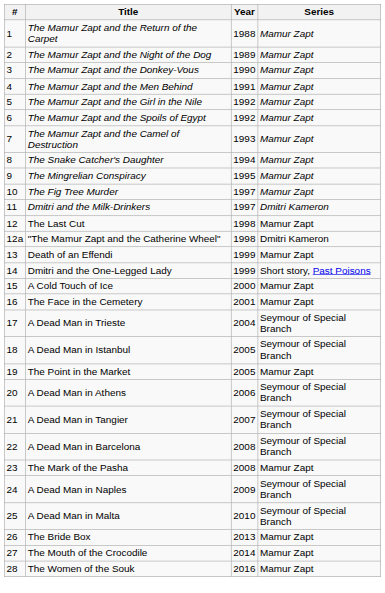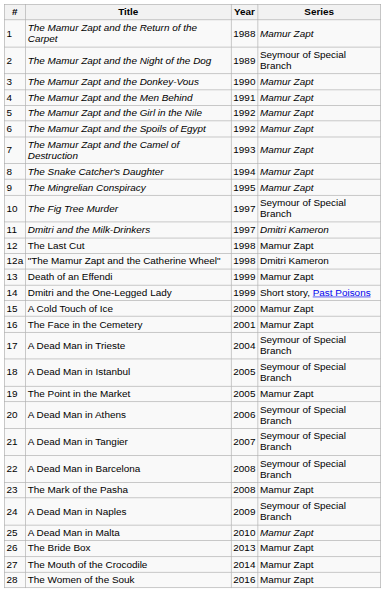 <table class="wikitable sortable">
 <tr>
 <th>#</th>
 <th>Title</th>
 <th>Year</th>
 <th>Series</th>
 </tr>
 <tr>
 <td>1</td>
 <td><em>The Mamur Zapt and the Return of the Carpet</em></td>
 <td>1988</td>
 <td><em>Mamur Zapt</em></td>
 </tr>
 <tr>
 <td>2</td>
 <td><em>The Mamur Zapt and the Night of the Dog</em></td>
 <td>1989</td>
-<td><em>Mamur Zapt</em></td>
+<td></em>Seymour of Special Branch<em></td>
 </tr>
 <tr>
 <td>3</td>
 <td><em>The Mamur Zapt and the Donkey-Vous</em></td>
 <td>1990</td>
 <td><em>Mamur Zapt</em></td>
 </tr>
 <tr>
 <td>4</td>
 <td><em>The Mamur Zapt and the Men Behind</em></td>
 <td>1991</td>
 <td><em>Mamur Zapt</em></td>
 </tr>
 <tr>
 <td>5</td>
 <td><em>The Mamur Zapt and the Girl in the Nile</em></td>
 <td>1992</td>
 <td><em>Mamur Zapt</em></td>
 </tr>
 <tr>
 <td>6</td>
 <td><em>The Mamur Zapt and the Spoils of Egypt</em></td>
 <td>1992</td>
 <td><em>Mamur Zapt</em></td>
 </tr>
 <tr>
 <td>7</td>
 <td><em>The Mamur Zapt and the Camel of Destruction</em></td>
 <td>1993</td>
 <td><em>Mamur Zapt</em></td>
 </tr>
 <tr>
 <td>8</td>
 <td><em>The Snake Catcher's Daughter</em></td>
 <td>1994</td>
 <td><em>Mamur Zapt</em></td>
 </tr>
 <tr>
 <td>9</td>
 <td><em>The Mingrelian Conspiracy</em></td>
 <td>1995</td>
 <td><em>Mamur Zapt</em></td>
 </tr>
 <tr>
 <td>10</td>
 <td><em>The Fig Tree Murder</em></td>
 <td>1997</td>
-<td><em>Mamur Zapt</em></td>
+<td></em>Seymour of Special Branch<em></td>
 </tr>
 <tr>
 <td>11</td>
 <td><em>Dmitri and the Milk-Drinkers</em></td>
 <td>1997</td>
 <td><em>Dmitri Kameron<strong></td>
 </tr>
 <tr>
 <td>12</td>
 <td></em>The Last Cut<em></td>
 <td>1998</td>
 <td></em>Mamur Zapt<em></td>
 </tr>
 <tr>
 <td>12a</td>
 <td>"The Mamur Zapt and the Catherine Wheel"</td>
 <td>1998</td>
 <td></em>Dmitri Kameron<em></td>
 </tr>
 <tr>
 <td>13</td>
 <td></em>Death of an Effendi<em></td>
 <td>1999</td>
 <td></em>Mamur Zapt<em></td>
 </tr>
 <tr>
 <td>14</td>
 <td></em>Dmitri and the One-Legged Lady<em></td>
 <td>1999</td>
 <td>Short story, </em><a href='#'>Past Poisons</a><em></td>
 </tr>
 <tr>
 <td>15</td>
 <td></em>A Cold Touch of Ice<em></td>
 <td>2000</td>
 <td></em>Mamur Zapt<em></td>
 </tr>
 <tr>
 <td>16</td>
 <td></em>The Face in the Cemetery<em></td>
 <td>2001</td>
 <td></em>Mamur Zapt<em></td>
 </tr>
 <tr>
 <td>17</td>
 <td></em>A Dead Man in Trieste<em></td>
 <td>2004</td>
 <td></em>Seymour of Special Branch<em></td>
 </tr>
 <tr>
 <td>18</td>
 <td></em>A Dead Man in Istanbul<em></td>
 <td>2005</td>
 <td></em>Seymour of Special Branch<em></td>
 </tr>
 <tr>
 <td>19</td>
 <td></em>The Point in the Market<em></td>
 <td>2005</td>
 <td></em>Mamur Zapt<em></td>
 </tr>
 <tr>
 <td>20</td>
 <td></em>A Dead Man in Athens<em></td>
 <td>2006</td>
 <td></em>Seymour of Special Branch<em></td>
 </tr>
 <tr>
 <td>21</td>
 <td></em>A Dead Man in Tangier<em></td>
 <td>2007</td>
 <td></em>Seymour of Special Branch<em></td>
 </tr>
 <tr>
 <td>22</td>
 <td></em>A Dead Man in Barcelona<em></td>
 <td>2008</td>
 <td></em>Seymour of Special Branch<em></td>
 </tr>
 <tr>
 <td>23</td>
 <td></em>The Mark of the Pasha<em></td>
 <td>2008</td>
 <td></em>Mamur Zapt<em></td>
 </tr>
 <tr>
 <td>24</td>
 <td></em>A Dead Man in Naples<em></td>
 <td>2009</td>
 <td></em>Seymour of Special Branch<em></td>
 </tr>
 <tr>
 <td>25</td>
 <td></em>A Dead Man in Malta<em></td>
 <td>2010</td>
-<td></em>Seymour of Special Branch<em></td>
+<td><em>Mamur Zapt</em></td>
 </tr>
 <tr>
 <td>26</td>
 <td></em>The Bride Box<em></td>
 <td>2013</td>
 <td></em>Mamur Zapt<em></td>
 </tr>
 <tr>
 <td>27</td>
 <td></em> The Mouth of the Crocodile<em></td>
 <td>2014</td>
 <td></em>Mamur Zapt<em></td>
 </tr>
 <tr>
 <td>28</td>
 <td></em> The Women of the Souk<em></td>
 <td>2016</td>
 <td></em>Mamur Zapt<em></td>
 </tr>
 </table>
